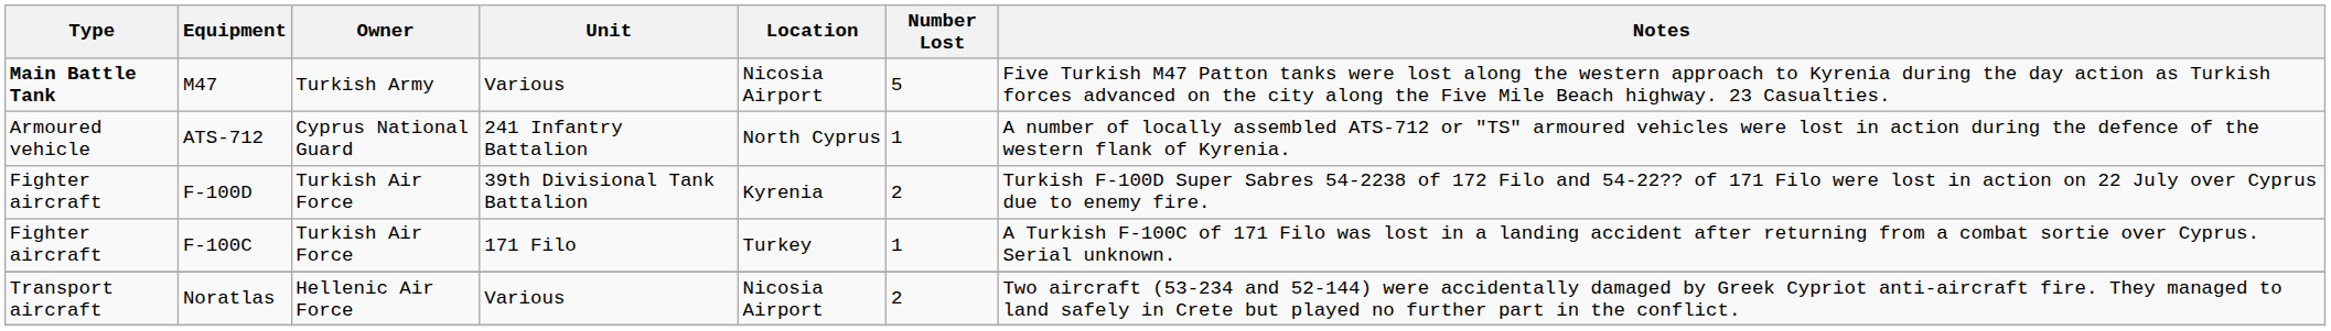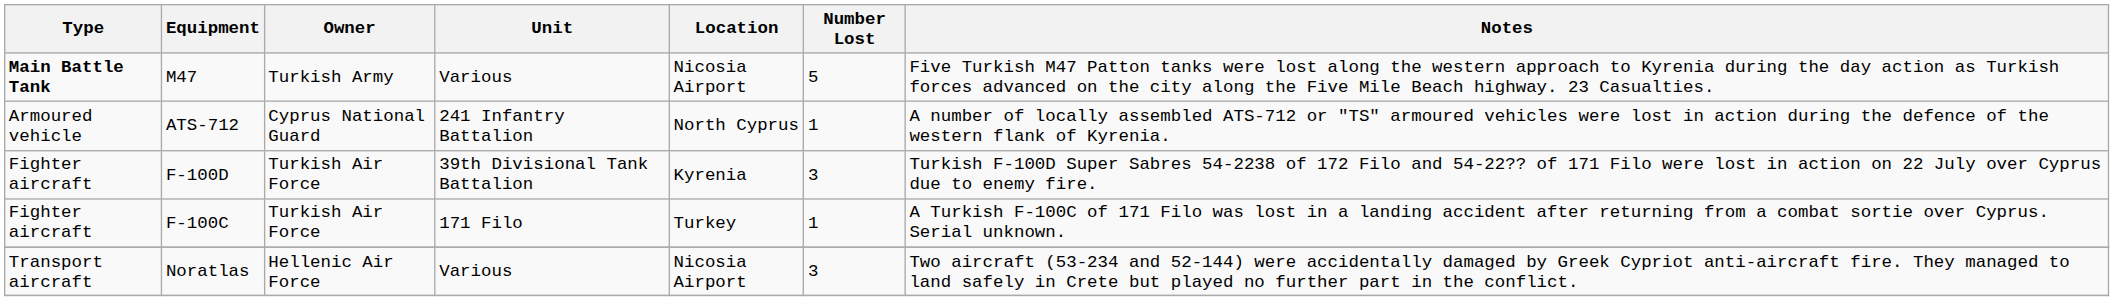 <table class="wikitable">
 <tr>
 <th>Type</th>
 <th>Equipment</th>
 <th>Owner</th>
 <th>Unit</th>
 <th>Location</th>
 <th>Number Lost</th>
 <th>Notes</th>
 </tr>
 <tr>
 <td><strong>Main Battle Tank</strong></td>
 <td>M47</td>
 <td>Turkish Army</td>
 <td>Various</td>
 <td>Nicosia Airport</td>
 <td>5</td>
 <td>Five Turkish M47 Patton tanks were lost along the western approach to Kyrenia during the day action as Turkish forces advanced on the city along the Five Mile Beach highway. 23 Casualties.</td>
 </tr>
 <tr>
 <td>Armoured vehicle</td>
 <td>ATS-712</td>
 <td>Cyprus National Guard</td>
 <td>241 Infantry Battalion</td>
 <td>North Cyprus</td>
 <td>1</td>
 <td>A number of locally assembled ATS-712 or "TS" armoured vehicles were lost in action during the defence of the western flank of Kyrenia.</td>
 </tr>
 <tr>
 <td>Fighter aircraft</td>
 <td>F-100D</td>
 <td>Turkish Air Force</td>
 <td>39th Divisional Tank Battalion</td>
 <td>Kyrenia</td>
-<td>2</td>
+<td>3</td>
 <td>Turkish F-100D Super Sabres 54-2238 of 172 Filo and 54-22?? of 171 Filo were lost in action on 22 July over Cyprus due to enemy fire.</td>
 </tr>
 <tr>
 <td>Fighter aircraft</td>
 <td>F-100C</td>
 <td>Turkish Air Force</td>
 <td>171 Filo</td>
 <td>Turkey</td>
 <td>1</td>
 <td>A Turkish F-100C of 171 Filo was lost in a landing accident after returning from a combat sortie over Cyprus. Serial unknown.</td>
 </tr>
 <tr>
 </tr>
 <tr>
 <td>Transport aircraft</td>
 <td>Noratlas</td>
 <td>Hellenic Air Force</td>
 <td>Various</td>
 <td>Nicosia Airport</td>
-<td>2</td>
+<td>3</td>
 <td>Two aircraft (53-234 and 52-144) were accidentally damaged by Greek Cypriot anti-aircraft fire. They managed to land safely in Crete but played no further part in the conflict.</td>
 </tr>
 <tr>
 </tr>
 </table>
